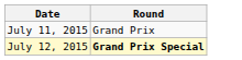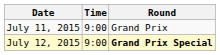 <table class="wikitable">
 <tr>
 <th>Date</th>
+<th>Time</th>
 <th>Round</th>
 </tr>
 <tr>
 <td>July 11, 2015</td>
+<td>9:00</td>
 <td>Grand Prix</td>
 </tr>
 <tr style=background:lemonchiffon>
 <td>July 12, 2015</td>
+<td>9:00</td>
 <td><strong>Grand Prix Special </strong></td>
 </tr>
 </table>
